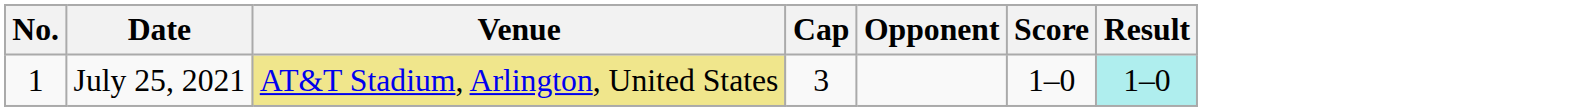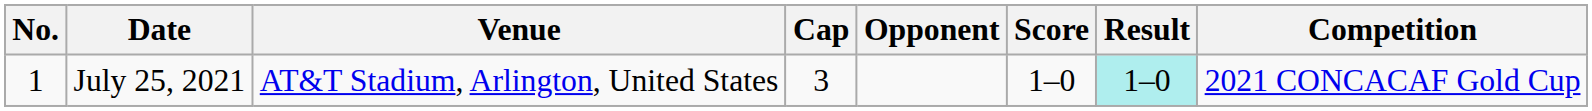 <table class="wikitable sortable">
 <tr>
 <th scope="col">No.</th>
 <th scope="col">Date</th>
 <th scope="col">Venue</th>
 <th scope="col">Cap</th>
 <th scope="col">Opponent</th>
 <th scope="col">Score</th>
 <th scope="col">Result</th>
+<th scope="col">Competition</th>
 </tr>
 <tr>
 <td align="center">1</td>
 <td>July 25, 2021</td>
-<td style="background: khaki;"><a href='#'>AT&T Stadium</a>, <a href='#'>Arlington</a>, United States</td>
+<td><a href='#'>AT&T Stadium</a>, <a href='#'>Arlington</a>, United States</td>
 <td align="center">3</td>
 <td></td>
 <td align="center">1–0</td>
 <td align="center" style="background: paleturquoise;">1–0</td>
+<td><a href='#'>2021 CONCACAF Gold Cup</a></td>
 </tr>
 </table>
